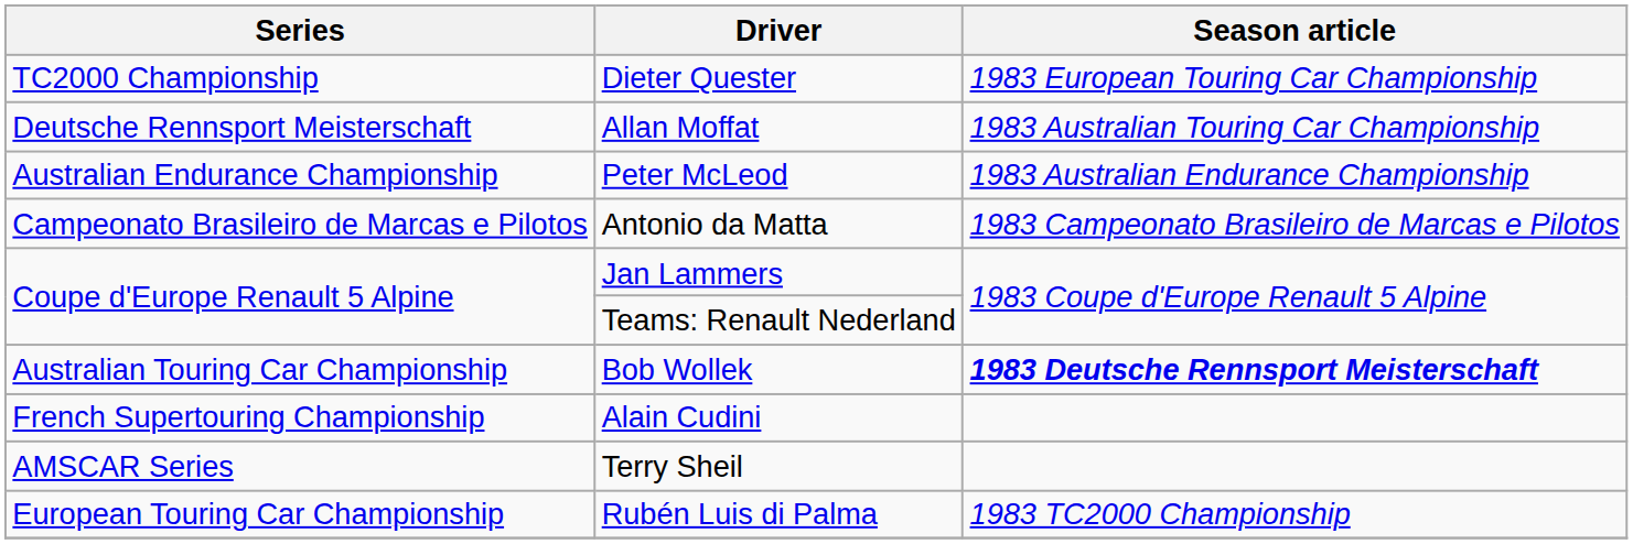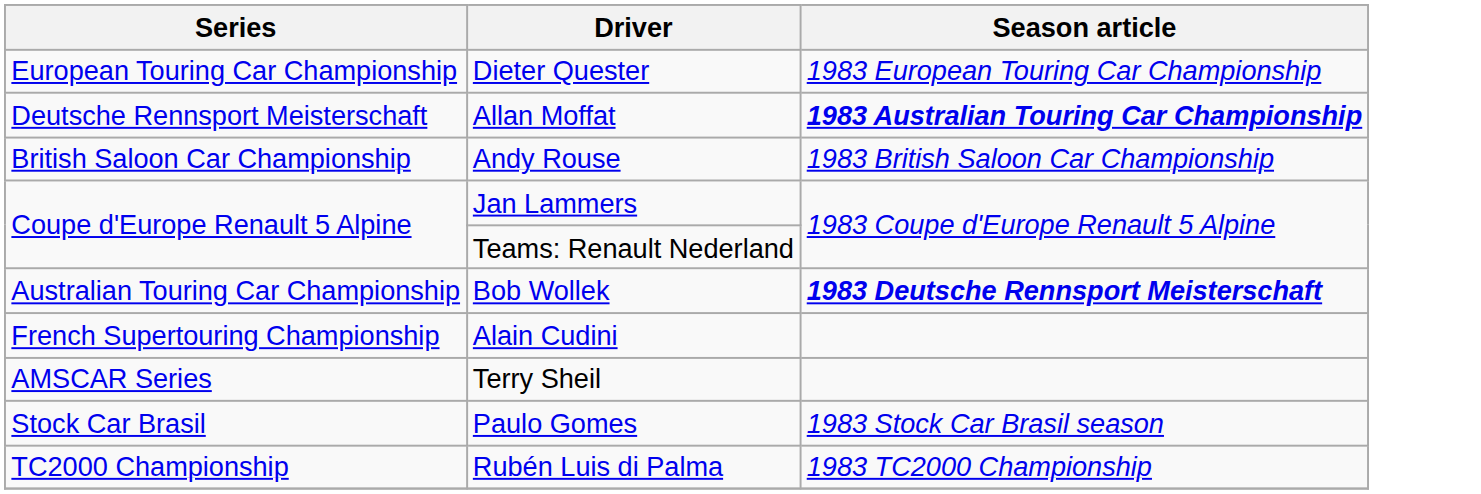 <table class="wikitable" style="font-size: 87%;">
 <tr>
 <th>Series</th>
 <th>Driver</th>
 <th>Season article</th>
 </tr>
 <tr>
-<td><a href='#'>TC2000 Championship</a></td>
+<td><a href='#'>European Touring Car Championship</a></td>
 <td> <a href='#'>Dieter Quester</a></td>
 <td><em><a href='#'>1983 European Touring Car Championship</a></em></td>
 </tr>
 <tr>
 <td><a href='#'>Deutsche Rennsport Meisterschaft</a></td>
 <td> <a href='#'>Allan Moffat</a></td>
-<td><em><a href='#'>1983 Australian Touring Car Championship</a></em></td>
+<td><strong><em><a href='#'>1983 Australian Touring Car Championship</a></em></strong></td>
 </tr>
 <tr>
-<td><a href='#'>Australian Endurance Championship</a></td>
-<td> <a href='#'>Peter McLeod</a></td>
-<td><em><a href='#'>1983 Australian Endurance Championship</a></em></td>
-</tr>
-<tr>
-<td><a href='#'>Campeonato Brasileiro de Marcas e Pilotos</a></td>
-<td> Antonio da Matta</td>
-<td><em><a href='#'>1983 Campeonato Brasileiro de Marcas e Pilotos</a></em></td>
+<td><a href='#'>British Saloon Car Championship</a></td>
+<td> <a href='#'>Andy Rouse</a></td>
+<td><em><a href='#'>1983 British Saloon Car Championship</a></em></td>
 </tr>
 <tr>
 <td rowspan=2><a href='#'>Coupe d'Europe Renault 5 Alpine</a></td>
 <td> <a href='#'>Jan Lammers</a></td>
 <td rowspan=2><em><a href='#'>1983 Coupe d'Europe Renault 5 Alpine</a></em></td>
 </tr>
 <tr>
 <td>Teams:  Renault Nederland</td>
 </tr>
 <tr>
 <td><a href='#'>Australian Touring Car Championship</a></td>
 <td> <a href='#'>Bob Wollek</a></td>
 <td><strong><em><a href='#'>1983 Deutsche Rennsport Meisterschaft</a></em></strong></td>
 </tr>
 <tr>
 <td><a href='#'>French Supertouring Championship</a></td>
 <td> <a href='#'>Alain Cudini</a></td>
 <td></td>
 </tr>
 <tr>
 <td><a href='#'>AMSCAR Series</a></td>
 <td> Terry Sheil</td>
 <td></td>
 </tr>
 <tr>
-<td><a href='#'>European Touring Car Championship</a></td>
+<td><a href='#'>Stock Car Brasil</a></td>
+<td> <a href='#'>Paulo Gomes</a></td>
+<td><em><a href='#'>1983 Stock Car Brasil season</a></em></td>
+</tr>
+<tr>
+<td><a href='#'>TC2000 Championship</a></td>
 <td> <a href='#'>Rubén Luis di Palma</a></td>
 <td><em><a href='#'>1983 TC2000 Championship</a></em></td>
 </tr>
 <tr>
 </tr>
 </table>
